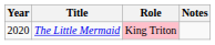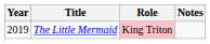 <table class="wikitable sortable">
 <tr>
 <th>Year</th>
 <th>Title</th>
 <th>Role</th>
 <th>Notes</th>
 </tr>
 <tr>
-<td>2020</td>
+<td>2019</td>
 <td><em><a href='#'>The Little Mermaid</a></em></td>
 <td style="background: pink;">King Triton</td>
 <td></td>
 </tr>
 </table>
